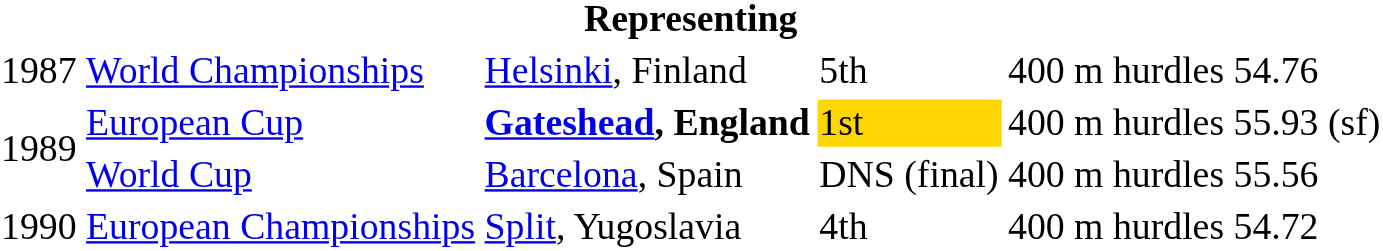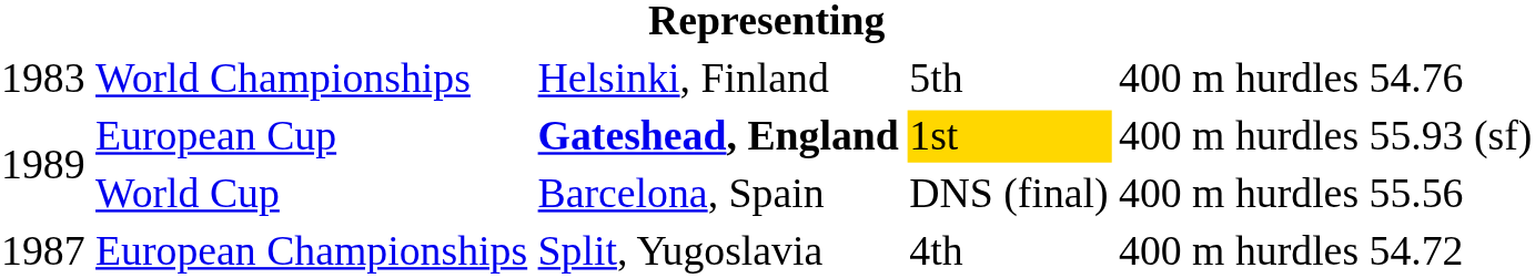 <table>
 <tr>
 <th colspan=6>Representing </th>
 </tr>
 <tr>
-<td>1987</td>
+<td>1983</td>
 <td><a href='#'>World Championships</a></td>
 <td><a href='#'>Helsinki</a>, Finland</td>
 <td>5th</td>
 <td>400 m hurdles</td>
 <td>54.76</td>
 </tr>
 <tr>
 <td rowspan=2>1989</td>
 <td><a href='#'>European Cup</a></td>
 <td><strong><a href='#'>Gateshead</a>, England</strong></td>
 <td bgcolor=gold>1st</td>
 <td>400 m hurdles</td>
 <td>55.93 (sf)</td>
 </tr>
 <tr>
 <td><a href='#'>World Cup</a></td>
 <td><a href='#'>Barcelona</a>, Spain</td>
 <td>DNS (final)</td>
 <td>400 m hurdles</td>
 <td>55.56</td>
 </tr>
 <tr>
-<td>1990</td>
+<td>1987</td>
 <td><a href='#'>European Championships</a></td>
 <td><a href='#'>Split</a>, Yugoslavia</td>
 <td>4th</td>
 <td>400 m hurdles</td>
 <td>54.72</td>
 </tr>
 </table>
